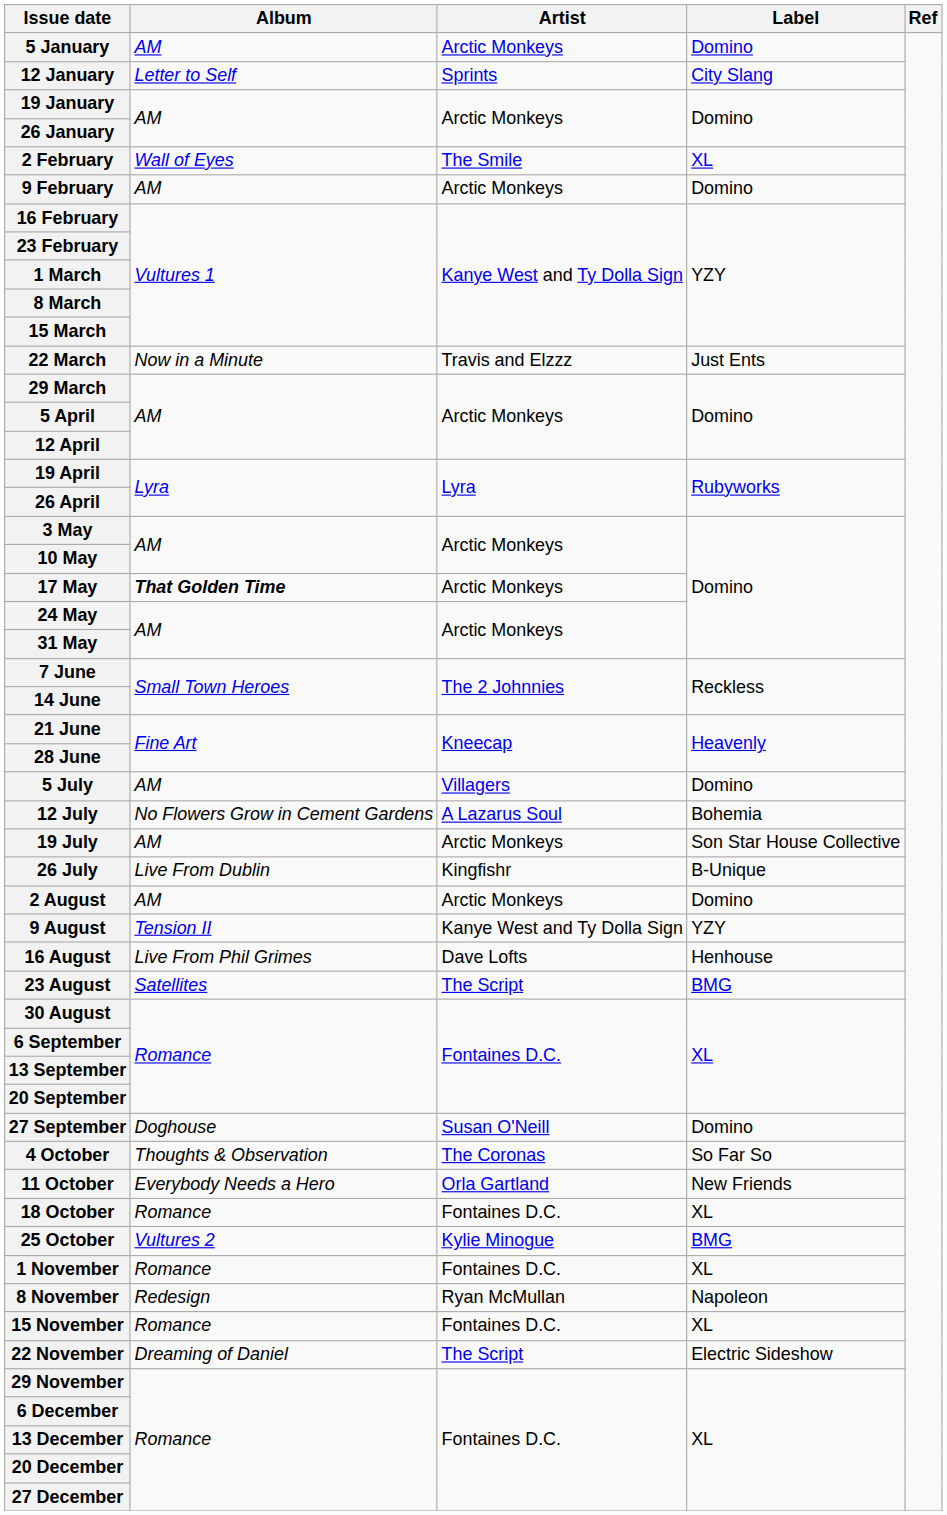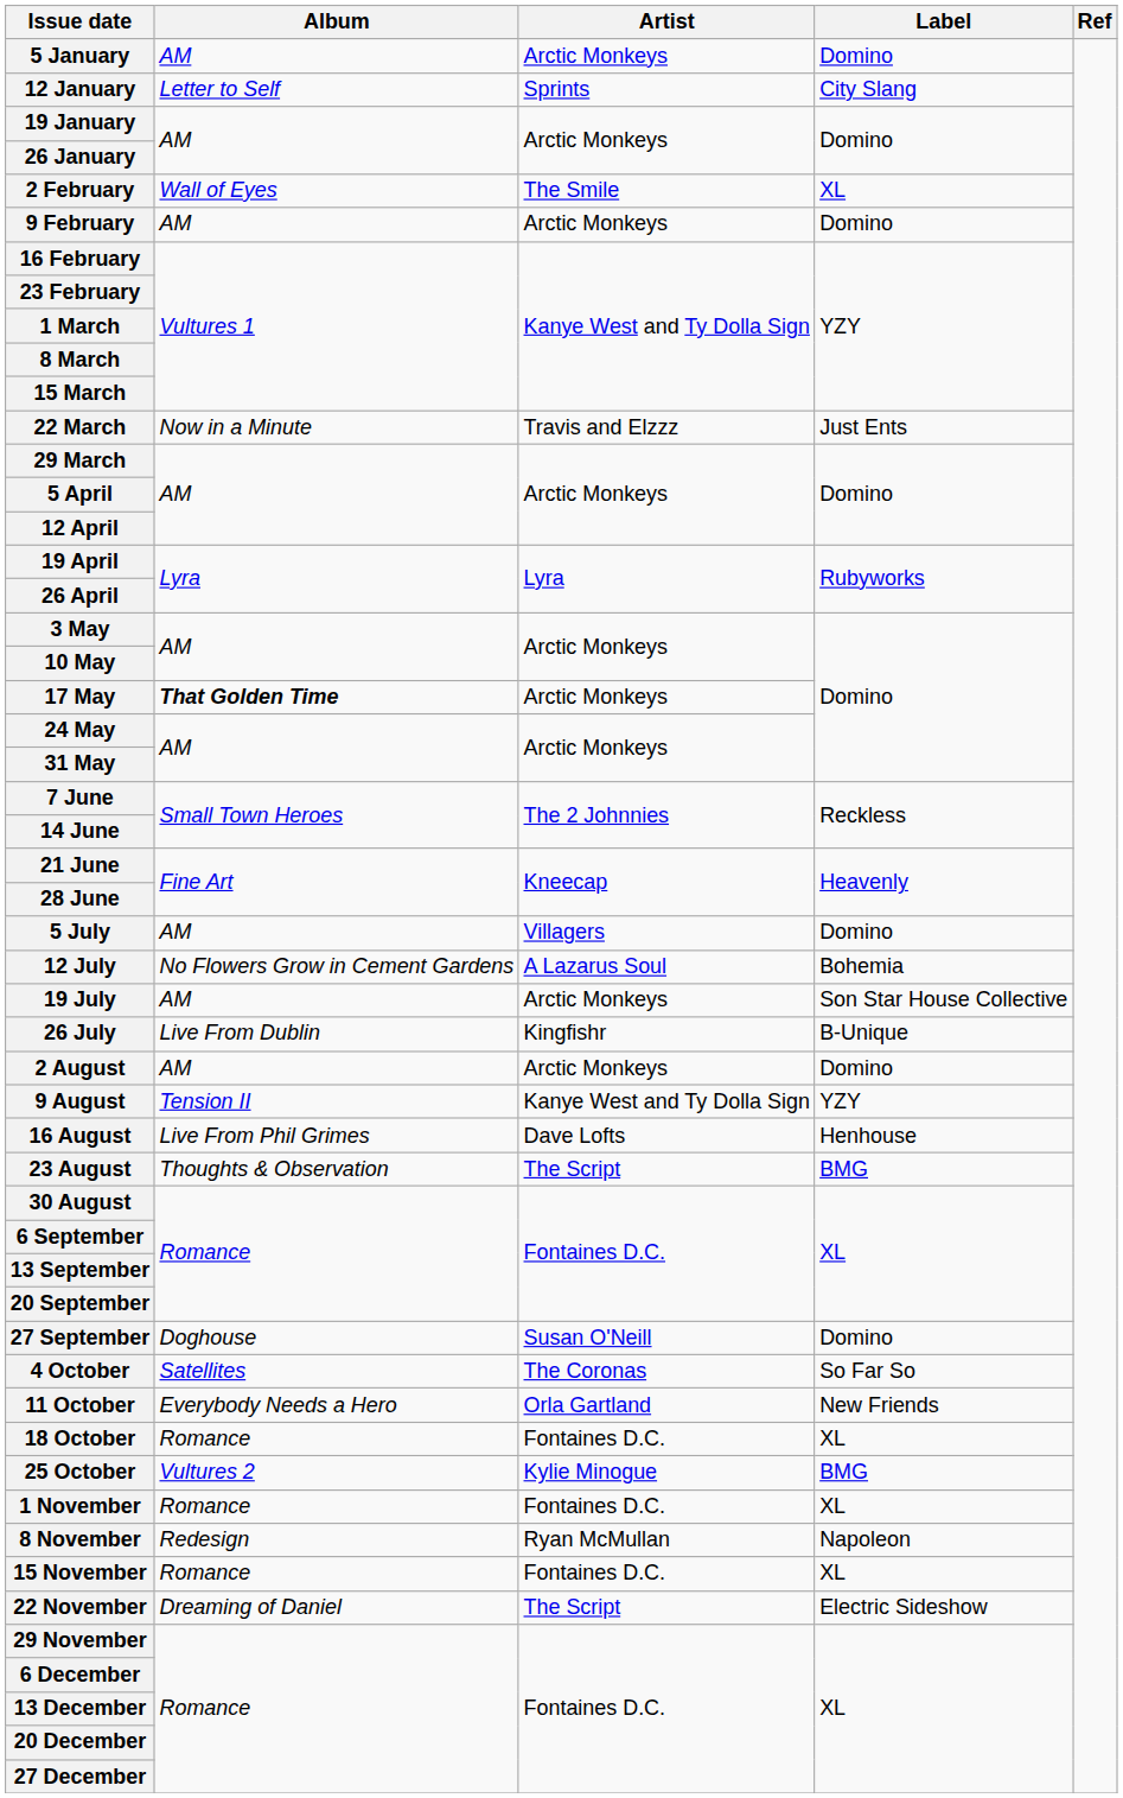 <table class="wikitable plainrowheaders" style="text-align:left">
 <tr>
 <th scope="col">Issue date</th>
 <th scope="col">Album</th>
 <th scope="col">Artist</th>
 <th scope="col">Label</th>
 <th scope="col">Ref</th>
 </tr>
 <tr>
 <th scope="row">5 January</th>
 <td><em><a href='#'>AM</a></em></td>
 <td><a href='#'>Arctic Monkeys</a></td>
 <td><a href='#'>Domino</a></td>
 <td rowspan=52></td>
 </tr>
 <tr>
 <th scope="row">12 January</th>
 <td><em><a href='#'>Letter to Self</a></em></td>
 <td><a href='#'>Sprints</a></td>
 <td><a href='#'>City Slang</a></td>
 </tr>
 <tr>
 <th scope="row">19 January</th>
 <td rowspan=2><em>AM</em></td>
 <td rowspan=2>Arctic Monkeys</td>
 <td rowspan=2>Domino</td>
 </tr>
 <tr>
 <th scope="row">26 January</th>
 </tr>
 <tr>
 <th scope="row">2 February</th>
 <td><em><a href='#'>Wall of Eyes</a></em></td>
 <td><a href='#'>The Smile</a></td>
 <td><a href='#'>XL</a></td>
 </tr>
 <tr>
 <th scope="row">9 February</th>
 <td><em>AM</em></td>
 <td>Arctic Monkeys</td>
 <td>Domino</td>
 </tr>
 <tr>
 <th scope="row">16 February</th>
 <td rowspan=5><em><a href='#'>Vultures 1</a></em></td>
 <td rowspan=5><a href='#'>Kanye West</a> and <a href='#'>Ty Dolla Sign</a></td>
 <td rowspan=5>YZY</td>
 </tr>
 <tr>
 <th scope="row">23 February</th>
 </tr>
 <tr>
 <th scope="row">1 March</th>
 </tr>
 <tr>
 <th scope="row">8 March</th>
 </tr>
 <tr>
 <th scope="row">15 March</th>
 </tr>
 <tr>
 <th scope="row">22 March</th>
 <td><em>Now in a Minute</em></td>
 <td>Travis and Elzzz</td>
 <td>Just Ents</td>
 </tr>
 <tr>
 <th scope="row">29 March</th>
 <td rowspan=3><em>AM</em></td>
 <td rowspan=3>Arctic Monkeys</td>
 <td rowspan=3>Domino</td>
 </tr>
 <tr>
 <th scope="row">5 April</th>
 </tr>
 <tr>
 <th scope="row">12 April</th>
 </tr>
 <tr>
 <th scope="row">19 April</th>
 <td rowspan=2><em><a href='#'>Lyra</a></em></td>
 <td rowspan=2><a href='#'>Lyra</a></td>
 <td rowspan=2><a href='#'>Rubyworks</a></td>
 </tr>
 <tr>
 <th scope="row">26 April</th>
 </tr>
 <tr>
 <th scope="row">3 May</th>
 <td rowspan=2><em>AM</em></td>
 <td rowspan=2>Arctic Monkeys</td>
 <td rowspan=5>Domino</td>
 </tr>
 <tr>
 <th scope="row">10 May</th>
 </tr>
 <tr>
 <th scope="row">17 May</th>
 <td><strong><em>That Golden Time</em></strong></td>
 <td>Arctic Monkeys</td>
 </tr>
 <tr>
 <th scope="row">24 May</th>
 <td rowspan=2><em>AM</em></td>
 <td rowspan=2>Arctic Monkeys</td>
 </tr>
 <tr>
 <th scope="row">31 May</th>
 </tr>
 <tr>
 <th scope="row">7 June</th>
 <td rowspan=2><em><a href='#'>Small Town Heroes</a></em></td>
 <td rowspan=2><a href='#'>The 2 Johnnies</a></td>
 <td rowspan=2>Reckless</td>
 </tr>
 <tr>
 <th scope="row">14 June</th>
 </tr>
 <tr>
 <th scope="row">21 June</th>
 <td rowspan=2><em><a href='#'>Fine Art</a></em></td>
 <td rowspan=2><a href='#'>Kneecap</a></td>
 <td rowspan=2><a href='#'>Heavenly</a></td>
 </tr>
 <tr>
 <th scope="row">28 June</th>
 </tr>
 <tr>
 <th scope="row">5 July</th>
 <td><em>AM</em></td>
 <td><a href='#'>Villagers</a></td>
 <td>Domino</td>
 </tr>
 <tr>
 <th scope="row">12 July</th>
 <td><em>No Flowers Grow in Cement Gardens</em></td>
 <td><a href='#'>A Lazarus Soul</a></td>
 <td>Bohemia</td>
 </tr>
 <tr>
 <th scope="row">19 July</th>
 <td><em>AM</em></td>
 <td>Arctic Monkeys</td>
 <td>Son Star House Collective</td>
 </tr>
 <tr>
 <th scope="row">26 July</th>
 <td><em>Live From Dublin</em></td>
 <td>Kingfishr</td>
 <td>B-Unique</td>
 </tr>
 <tr>
 <th scope="row">2 August</th>
 <td><em>AM</em></td>
 <td>Arctic Monkeys</td>
 <td>Domino</td>
 </tr>
 <tr>
 <th scope="row">9 August</th>
 <td><em><a href='#'>Tension II</a></em></td>
 <td>Kanye West and Ty Dolla Sign</td>
 <td>YZY</td>
 </tr>
 <tr>
 <th scope="row">16 August</th>
 <td><em>Live From Phil Grimes</em></td>
 <td>Dave Lofts</td>
 <td>Henhouse</td>
 </tr>
 <tr>
 <th scope="row">23 August</th>
-<td><em><a href='#'>Satellites</a></em></td>
+<td><em>Thoughts & Observation</em></td>
 <td><a href='#'>The Script</a></td>
 <td><a href='#'>BMG</a></td>
 </tr>
 <tr>
 <th scope="row">30 August</th>
 <td rowspan=4><em><a href='#'>Romance</a></em></td>
 <td rowspan=4><a href='#'>Fontaines D.C.</a></td>
 <td rowspan=4><a href='#'>XL</a></td>
 </tr>
 <tr>
 <th scope="row">6 September</th>
 </tr>
 <tr>
 <th scope="row">13 September</th>
 </tr>
 <tr>
 <th scope="row">20 September</th>
 </tr>
 <tr>
 <th scope="row">27 September</th>
 <td><em>Doghouse</em></td>
 <td><a href='#'>Susan O'Neill</a></td>
 <td>Domino</td>
 </tr>
 <tr>
 <th scope="row">4 October</th>
-<td><em>Thoughts & Observation</em></td>
+<td><em><a href='#'>Satellites</a></em></td>
 <td><a href='#'>The Coronas</a></td>
 <td>So Far So</td>
 </tr>
 <tr>
 <th scope="row">11 October</th>
 <td><em>Everybody Needs a Hero</em></td>
 <td><a href='#'>Orla Gartland</a></td>
 <td>New Friends</td>
 </tr>
 <tr>
 <th scope="row">18 October</th>
 <td><em>Romance</em></td>
 <td>Fontaines D.C.</td>
 <td>XL</td>
 </tr>
 <tr>
 <th scope="row">25 October</th>
 <td><em><a href='#'>Vultures 2</a></em></td>
 <td><a href='#'>Kylie Minogue</a></td>
 <td><a href='#'>BMG</a></td>
 </tr>
 <tr>
 <th scope="row">1 November</th>
 <td><em>Romance</em></td>
 <td>Fontaines D.C.</td>
 <td>XL</td>
 </tr>
 <tr>
 <th scope="row">8 November</th>
 <td><em>Redesign</em></td>
 <td>Ryan McMullan</td>
 <td>Napoleon</td>
 </tr>
 <tr>
 <th scope="row">15 November</th>
 <td><em>Romance</em></td>
 <td>Fontaines D.C.</td>
 <td>XL</td>
 </tr>
 <tr>
 <th scope="row">22 November</th>
 <td><em>Dreaming of Daniel</em></td>
 <td><a href='#'>The Script</a></td>
 <td>Electric Sideshow</td>
 </tr>
 <tr>
 <th scope="row">29 November</th>
 <td rowspan=5><em>Romance</em></td>
 <td rowspan=5>Fontaines D.C.</td>
 <td rowspan=5>XL</td>
 </tr>
 <tr>
 <th scope="row">6 December</th>
 </tr>
 <tr>
 <th scope="row">13 December</th>
 </tr>
 <tr>
 <th scope="row">20 December</th>
 </tr>
 <tr>
 <th scope="row">27 December</th>
 </tr>
 </table>
